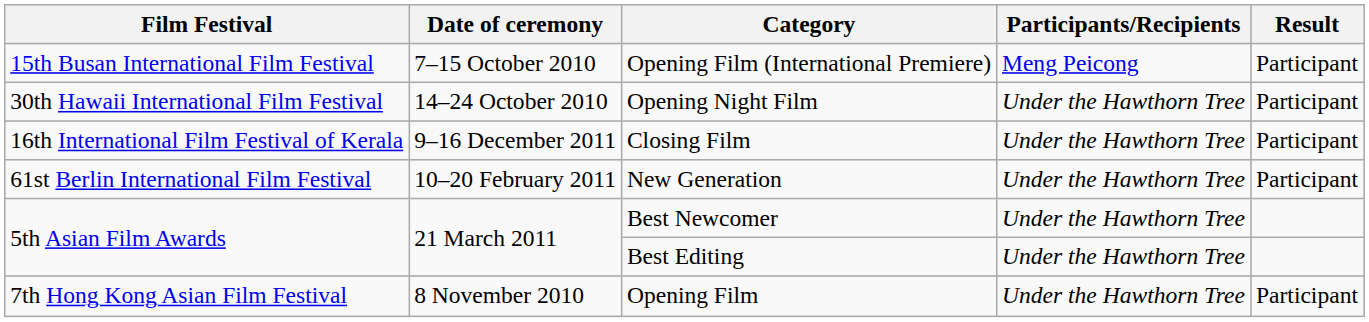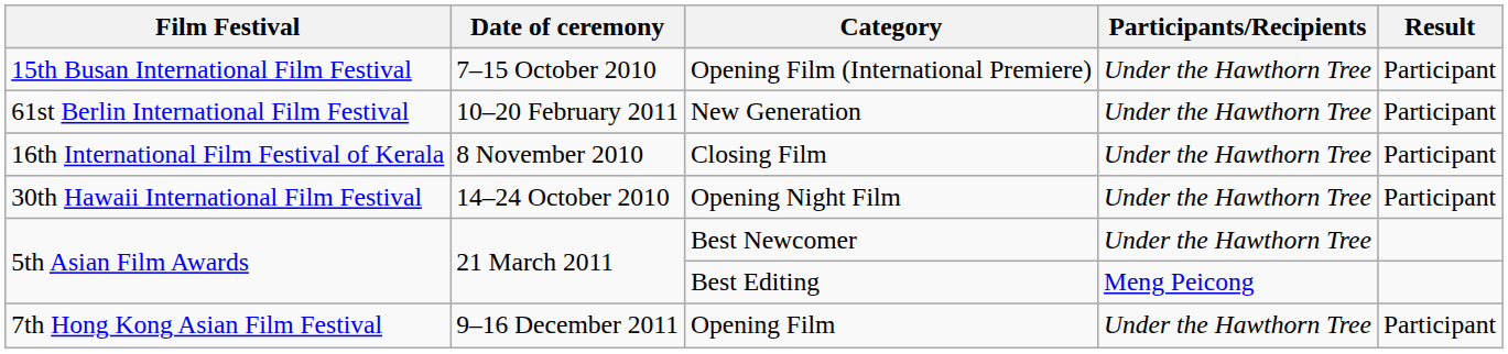 <table class="wikitable" style="font-size: 95%;">
 <tr>
 <th>Film Festival</th>
 <th>Date of ceremony</th>
 <th>Category</th>
 <th>Participants/Recipients</th>
 <th>Result</th>
 </tr>
 <tr>
 <td><a href='#'>15th Busan International Film Festival</a></td>
 <td>7–15 October 2010</td>
 <td>Opening Film (International Premiere)</td>
-<td><a href='#'>Meng Peicong</a></td>
-<td>Participant</td>
-</tr>
-<tr>
-<td>30th <a href='#'>Hawaii International Film Festival</a></td>
-<td>14–24 October 2010</td>
-<td>Opening Night Film</td>
-<td><em>Under the Hawthorn Tree</em></td>
-<td>Participant</td>
-</tr>
-<tr>
-<td>16th <a href='#'>International Film Festival of Kerala</a></td>
-<td>9–16 December 2011</td>
-<td>Closing Film</td>
 <td><em>Under the Hawthorn Tree</em></td>
 <td>Participant</td>
 </tr>
 <tr>
 <td>61st <a href='#'>Berlin International Film Festival</a></td>
 <td>10–20 February 2011</td>
 <td>New Generation</td>
+<td><em>Under the Hawthorn Tree</em></td>
+<td>Participant</td>
+</tr>
+<tr>
+<td>16th <a href='#'>International Film Festival of Kerala</a></td>
+<td>8 November 2010</td>
+<td>Closing Film</td>
+<td><em>Under the Hawthorn Tree</em></td>
+<td>Participant</td>
+</tr>
+<tr>
+<td>30th <a href='#'>Hawaii International Film Festival</a></td>
+<td>14–24 October 2010</td>
+<td>Opening Night Film</td>
 <td><em>Under the Hawthorn Tree</em></td>
 <td>Participant</td>
 </tr>
 <tr>
 <td rowspan="2">5th <a href='#'>Asian Film Awards</a></td>
 <td rowspan="2">21 March 2011</td>
 <td>Best Newcomer</td>
 <td><em>Under the Hawthorn Tree</em></td>
 <td></td>
 </tr>
 <tr>
 <td>Best Editing</td>
-<td><em>Under the Hawthorn Tree</em></td>
+<td><a href='#'>Meng Peicong</a></td>
 <td></td>
 </tr>
 <tr>
 <td>7th <a href='#'>Hong Kong Asian Film Festival</a></td>
-<td>8 November 2010</td>
+<td>9–16 December 2011</td>
 <td>Opening Film</td>
 <td><em>Under the Hawthorn Tree</em></td>
 <td>Participant</td>
 </tr>
 </table>
